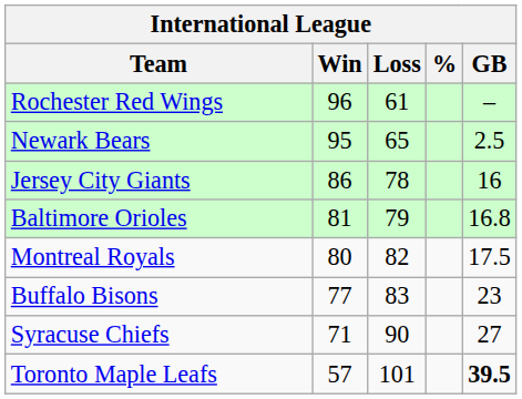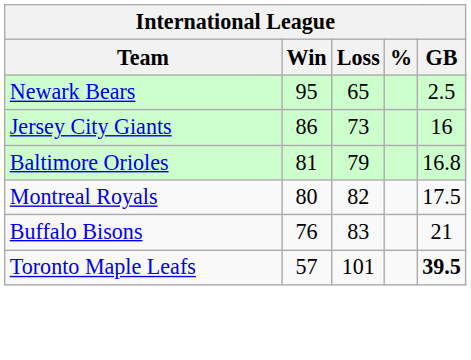 <table class="wikitable">
 <tr>
 <th colspan="5">International League</th>
 </tr>
 <tr>
 <th width="60%">Team</th>
 <th>Win</th>
 <th>Loss</th>
 <th>%</th>
 <th>GB</th>
 </tr>
 <tr align=center bgcolor=ccffcc>
-<td align=left><a href='#'>Rochester Red Wings</a></td>
-<td>96</td>
-<td>61</td>
-<td></td>
-<td>–</td>
-</tr>
-<tr align=center bgcolor=ccffcc>
 <td align=left><a href='#'>Newark Bears</a></td>
 <td>95</td>
 <td>65</td>
 <td></td>
 <td>2.5</td>
 </tr>
 <tr align=center bgcolor=ccffcc>
 <td align=left><a href='#'>Jersey City Giants</a></td>
 <td>86</td>
-<td>78</td>
+<td>73</td>
 <td></td>
 <td>16</td>
 </tr>
 <tr align=center bgcolor=ccffcc>
 <td align=left><a href='#'>Baltimore Orioles</a></td>
 <td>81</td>
 <td>79</td>
 <td></td>
 <td>16.8</td>
 </tr>
 <tr align=center>
 <td align=left><a href='#'>Montreal Royals</a></td>
 <td>80</td>
 <td>82</td>
 <td></td>
 <td>17.5</td>
 </tr>
 <tr align=center>
 <td align=left><a href='#'>Buffalo Bisons</a></td>
-<td>77</td>
+<td>76</td>
 <td>83</td>
 <td></td>
-<td>23</td>
-</tr>
-<tr align=center>
-<td align=left><a href='#'>Syracuse Chiefs</a></td>
-<td>71</td>
-<td>90</td>
-<td></td>
-<td>27</td>
+<td>21</td>
 </tr>
 <tr align=center>
 <td align=left><a href='#'>Toronto Maple Leafs</a></td>
 <td>57</td>
 <td>101</td>
 <td></td>
 <td><strong>39.5</strong></td>
 </tr>
 </table>
